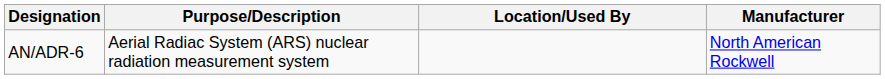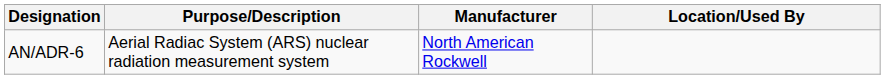 <table class="wikitable sortable">
 <tr>
 <th scope="col">Designation</th>
 <th scope="col" style="width: 500px;">Purpose/Description</th>
+<th scope="col" style="width: 250px;">Manufacturer</th>
 <th scope="col" style="width: 500px;">Location/Used By</th>
-<th scope="col" style="width: 250px;">Manufacturer</th>
 </tr>
 <tr>
 <td>AN/ADR-6</td>
 <td>Aerial Radiac System (ARS) nuclear radiation measurement system</td>
+<td><a href='#'>North American Rockwell</a></td>
 <td></td>
-<td><a href='#'>North American Rockwell</a></td>
 </tr>
 </table>
